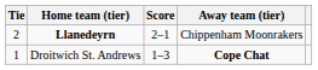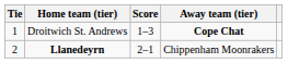 <table class="wikitable" style="text-align:center; font-size:85%">
 <tr>
 <th>Tie</th>
 <th>Home team (tier)</th>
 <th>Score</th>
 <th>Away team (tier)</th>
 <th></th>
 </tr>
 <tr>
+<td align="center">1</td>
+<td>Droitwich St. Andrews</td>
+<td align="center">1–3</td>
+<td><strong>Cope Chat</strong></td>
+<td></td>
+</tr>
+<tr>
 <td align="center">2</td>
 <td><strong>Llanedeyrn</strong></td>
 <td align="center">2–1</td>
 <td>Chippenham Moonrakers</td>
 <td></td>
 </tr>
-<tr>
-<td align="center">1</td>
-<td>Droitwich St. Andrews</td>
-<td align="center">1–3</td>
-<td><strong>Cope Chat</strong></td>
-<td></td>
-</tr>
 </table>
